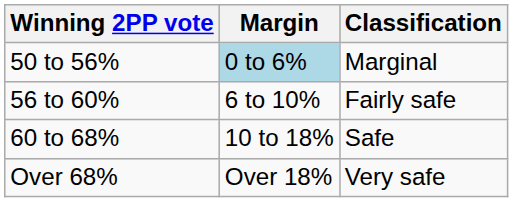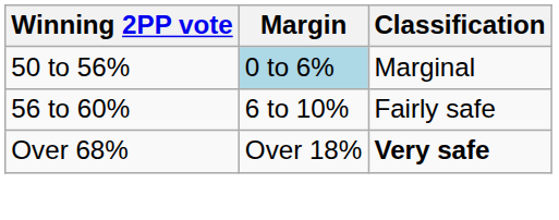 <table class="wikitable">
 <tr>
 <th>Winning <a href='#'>2PP vote</a></th>
 <th>Margin</th>
 <th>Classification</th>
 </tr>
 <tr>
 <td>50 to 56%</td>
 <td style="background: lightblue;">0 to 6%</td>
 <td>Marginal</td>
 </tr>
 <tr>
 <td>56 to 60%</td>
 <td>6 to 10%</td>
 <td>Fairly safe</td>
 </tr>
 <tr>
-<td>60 to 68%</td>
-<td>10 to 18%</td>
-<td>Safe</td>
-</tr>
-<tr>
 <td>Over 68%</td>
 <td>Over 18%</td>
-<td>Very safe</td>
+<td><strong>Very safe</strong></td>
 </tr>
 </table>
